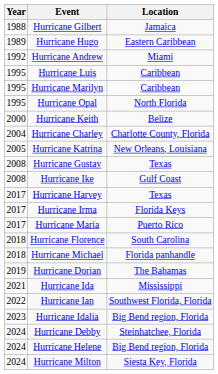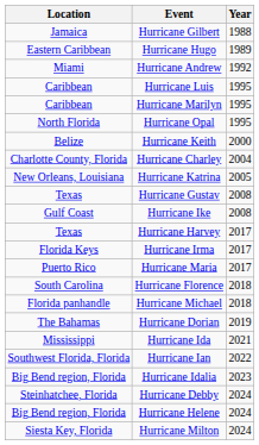 <table class=wikitable style="text-align:center;">
 <tr>
+<th>Location</th>
+<th>Event</th>
 <th>Year</th>
-<th>Event</th>
-<th>Location</th>
 </tr>
 <tr>
+<td><a href='#'>Jamaica</a></td>
+<td><a href='#'>Hurricane Gilbert</a></td>
 <td>1988</td>
-<td><a href='#'>Hurricane Gilbert</a></td>
-<td><a href='#'>Jamaica</a></td>
 </tr>
 <tr>
+<td><a href='#'>Eastern Caribbean</a></td>
+<td><a href='#'>Hurricane Hugo</a></td>
 <td>1989</td>
-<td><a href='#'>Hurricane Hugo</a></td>
-<td><a href='#'>Eastern Caribbean</a></td>
 </tr>
 <tr>
+<td><a href='#'>Miami</a></td>
+<td><a href='#'>Hurricane Andrew</a></td>
 <td>1992</td>
-<td><a href='#'>Hurricane Andrew</a></td>
-<td><a href='#'>Miami</a></td>
 </tr>
 <tr>
+<td><a href='#'>Caribbean</a></td>
+<td><a href='#'>Hurricane Luis</a></td>
 <td>1995</td>
-<td><a href='#'>Hurricane Luis</a></td>
-<td><a href='#'>Caribbean</a></td>
 </tr>
 <tr>
+<td><a href='#'>Caribbean</a></td>
+<td><a href='#'>Hurricane Marilyn</a></td>
 <td>1995</td>
-<td><a href='#'>Hurricane Marilyn</a></td>
-<td><a href='#'>Caribbean</a></td>
 </tr>
 <tr>
+<td><a href='#'>North Florida</a></td>
+<td><a href='#'>Hurricane Opal</a></td>
 <td>1995</td>
-<td><a href='#'>Hurricane Opal</a></td>
-<td><a href='#'>North Florida</a></td>
 </tr>
 <tr>
+<td><a href='#'>Belize</a></td>
+<td><a href='#'>Hurricane Keith</a></td>
 <td>2000</td>
-<td><a href='#'>Hurricane Keith</a></td>
-<td><a href='#'>Belize</a></td>
 </tr>
 <tr>
+<td><a href='#'>Charlotte County, Florida</a></td>
+<td><a href='#'>Hurricane Charley</a></td>
 <td>2004</td>
-<td><a href='#'>Hurricane Charley</a></td>
-<td><a href='#'>Charlotte County, Florida</a></td>
 </tr>
 <tr>
+<td><a href='#'>New Orleans, Louisiana</a></td>
+<td><a href='#'>Hurricane Katrina</a></td>
 <td>2005</td>
-<td><a href='#'>Hurricane Katrina</a></td>
-<td><a href='#'>New Orleans, Louisiana</a></td>
 </tr>
 <tr>
+<td><a href='#'>Texas</a></td>
+<td><a href='#'>Hurricane Gustav</a></td>
 <td>2008</td>
-<td><a href='#'>Hurricane Gustav</a></td>
-<td><a href='#'>Texas</a></td>
 </tr>
 <tr>
+<td><a href='#'>Gulf Coast</a></td>
+<td><a href='#'>Hurricane Ike</a></td>
 <td>2008</td>
-<td><a href='#'>Hurricane Ike</a></td>
-<td><a href='#'>Gulf Coast</a></td>
 </tr>
 <tr>
+<td><a href='#'>Texas</a></td>
+<td><a href='#'>Hurricane Harvey</a></td>
 <td>2017</td>
-<td><a href='#'>Hurricane Harvey</a></td>
-<td><a href='#'>Texas</a></td>
 </tr>
 <tr>
+<td><a href='#'>Florida Keys</a></td>
+<td><a href='#'>Hurricane Irma</a></td>
 <td>2017</td>
-<td><a href='#'>Hurricane Irma</a></td>
-<td><a href='#'>Florida Keys</a></td>
 </tr>
 <tr>
+<td><a href='#'>Puerto Rico</a></td>
+<td><a href='#'>Hurricane Maria</a></td>
 <td>2017</td>
-<td><a href='#'>Hurricane Maria</a></td>
-<td><a href='#'>Puerto Rico</a></td>
 </tr>
 <tr>
+<td><a href='#'>South Carolina</a></td>
+<td><a href='#'>Hurricane Florence</a></td>
 <td>2018</td>
-<td><a href='#'>Hurricane Florence</a></td>
-<td><a href='#'>South Carolina</a></td>
 </tr>
 <tr>
+<td><a href='#'>Florida panhandle</a></td>
+<td><a href='#'>Hurricane Michael</a></td>
 <td>2018</td>
-<td><a href='#'>Hurricane Michael</a></td>
-<td><a href='#'>Florida panhandle</a></td>
 </tr>
 <tr>
+<td><a href='#'>The Bahamas</a></td>
+<td><a href='#'>Hurricane Dorian</a></td>
 <td>2019</td>
-<td><a href='#'>Hurricane Dorian</a></td>
-<td><a href='#'>The Bahamas</a></td>
 </tr>
 <tr>
+<td><a href='#'>Mississippi</a></td>
+<td><a href='#'>Hurricane Ida</a></td>
 <td>2021</td>
-<td><a href='#'>Hurricane Ida</a></td>
-<td><a href='#'>Mississippi</a></td>
 </tr>
 <tr>
+<td><a href='#'>Southwest Florida, Florida</a></td>
+<td><a href='#'>Hurricane Ian</a></td>
 <td>2022</td>
-<td><a href='#'>Hurricane Ian</a></td>
-<td><a href='#'>Southwest Florida, Florida</a></td>
 </tr>
 <tr>
+<td><a href='#'>Big Bend region, Florida</a></td>
+<td><a href='#'>Hurricane Idalia</a></td>
 <td>2023</td>
-<td><a href='#'>Hurricane Idalia</a></td>
-<td><a href='#'>Big Bend region, Florida</a></td>
 </tr>
 <tr>
+<td><a href='#'>Steinhatchee, Florida</a></td>
+<td><a href='#'>Hurricane Debby</a></td>
 <td>2024</td>
-<td><a href='#'>Hurricane Debby</a></td>
-<td><a href='#'>Steinhatchee, Florida</a></td>
 </tr>
 <tr>
+<td><a href='#'>Big Bend region, Florida</a></td>
+<td><a href='#'>Hurricane Helene</a></td>
 <td>2024</td>
-<td><a href='#'>Hurricane Helene</a></td>
-<td><a href='#'>Big Bend region, Florida</a></td>
 </tr>
 <tr>
+<td><a href='#'>Siesta Key, Florida</a></td>
+<td><a href='#'>Hurricane Milton</a></td>
 <td>2024</td>
-<td><a href='#'>Hurricane Milton</a></td>
-<td><a href='#'>Siesta Key, Florida</a></td>
 </tr>
 </table>
